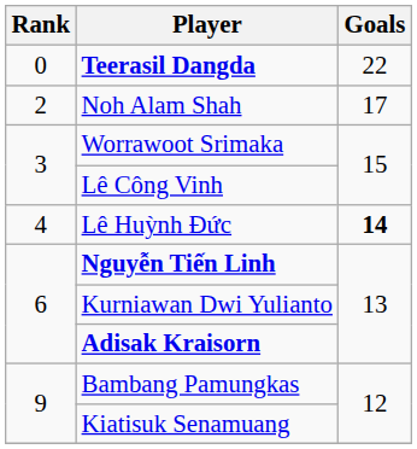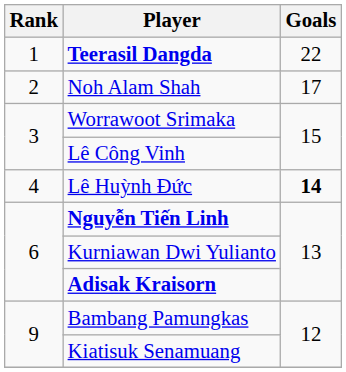 <table class="wikitable">
 <tr>
 <th>Rank</th>
 <th>Player</th>
 <th>Goals</th>
 </tr>
 <tr>
-<td align=center>0</td>
+<td align=center>1</td>
 <td> <strong><a href='#'>Teerasil Dangda</a></strong></td>
 <td align=center>22</td>
 </tr>
 <tr>
 <td align=center>2</td>
 <td> <a href='#'>Noh Alam Shah</a></td>
 <td align=center>17</td>
 </tr>
 <tr>
 <td rowspan=2 align=center>3</td>
 <td> <a href='#'>Worrawoot Srimaka</a></td>
 <td rowspan=2 align=center>15</td>
 </tr>
 <tr>
 <td> <a href='#'>Lê Công Vinh</a></td>
 </tr>
 <tr>
 <td align=center>4</td>
 <td> <a href='#'>Lê Huỳnh Đức</a></td>
 <td align=center><strong>14</strong></td>
 </tr>
 <tr>
 <td rowspan=3 align=center>6</td>
 <td> <strong><a href='#'>Nguyễn Tiến Linh</a></strong></td>
 <td rowspan=3 align=center>13</td>
 </tr>
 <tr>
 <td> <a href='#'>Kurniawan Dwi Yulianto</a></td>
 </tr>
 <tr>
 <td> <strong><a href='#'>Adisak Kraisorn</a></strong></td>
 </tr>
 <tr>
 <td rowspan=2 align=center>9</td>
 <td> <a href='#'>Bambang Pamungkas</a></td>
 <td rowspan=2 align=center>12</td>
 </tr>
 <tr>
 <td> <a href='#'>Kiatisuk Senamuang</a></td>
 </tr>
 <tr>
 </tr>
 </table>
